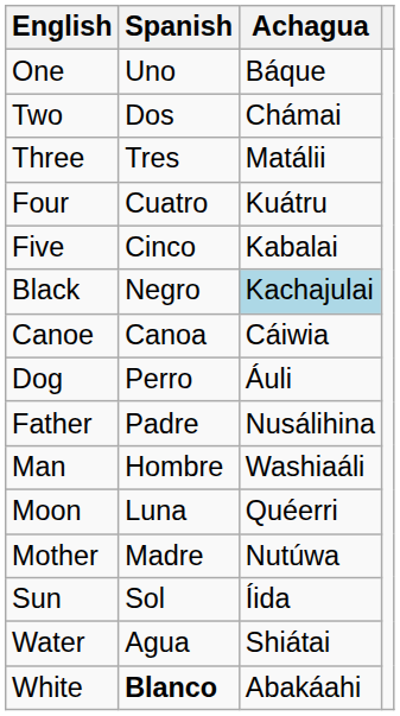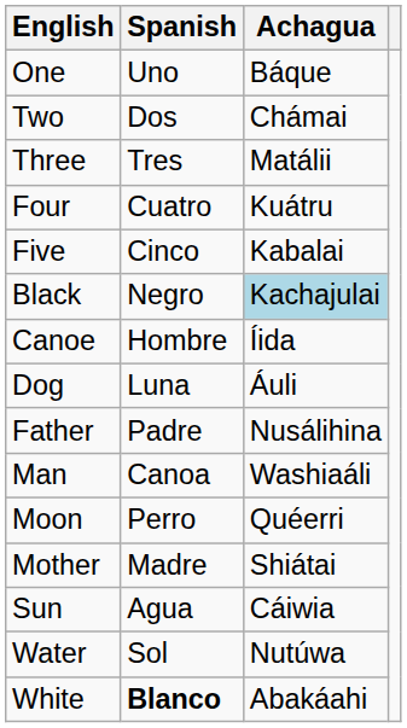 <table class="wikitable">
 <tr>
 <th>English</th>
 <th>Spanish</th>
 <th>Achagua</th>
 <th></th>
 </tr>
 <tr>
 <td>One</td>
 <td>Uno</td>
 <td>Báque</td>
 <td rowspan="15"></td>
 </tr>
 <tr>
 <td>Two</td>
 <td>Dos</td>
 <td>Chámai</td>
 </tr>
 <tr>
 <td>Three</td>
 <td>Tres</td>
 <td>Matálii</td>
 </tr>
 <tr>
 <td>Four</td>
 <td>Cuatro</td>
 <td>Kuátru</td>
 </tr>
 <tr>
 <td>Five</td>
 <td>Cinco</td>
 <td>Kabalai</td>
 </tr>
 <tr>
 <td>Black</td>
 <td>Negro</td>
 <td style="background: lightblue;">Kachajulai</td>
 </tr>
 <tr>
 <td>Canoe</td>
-<td>Canoa</td>
-<td>Cáiwia</td>
+<td>Hombre</td>
+<td>Íida</td>
 </tr>
 <tr>
 <td>Dog</td>
-<td>Perro</td>
+<td>Luna</td>
 <td>Áuli</td>
 </tr>
 <tr>
 <td>Father</td>
 <td>Padre</td>
 <td>Nusálihina</td>
 </tr>
 <tr>
 <td>Man</td>
-<td>Hombre</td>
+<td>Canoa</td>
 <td>Washiaáli</td>
 </tr>
 <tr>
 <td>Moon</td>
-<td>Luna</td>
+<td>Perro</td>
 <td>Quéerri</td>
 </tr>
 <tr>
 <td>Mother</td>
 <td>Madre</td>
-<td>Nutúwa</td>
+<td>Shiátai</td>
 </tr>
 <tr>
 <td>Sun</td>
-<td>Sol</td>
-<td>Íida</td>
+<td>Agua</td>
+<td>Cáiwia</td>
 </tr>
 <tr>
 <td>Water</td>
-<td>Agua</td>
-<td>Shiátai</td>
+<td>Sol</td>
+<td>Nutúwa</td>
 </tr>
 <tr>
 <td>White</td>
 <td><strong>Blanco</strong></td>
 <td>Abakáahi</td>
 </tr>
 </table>
